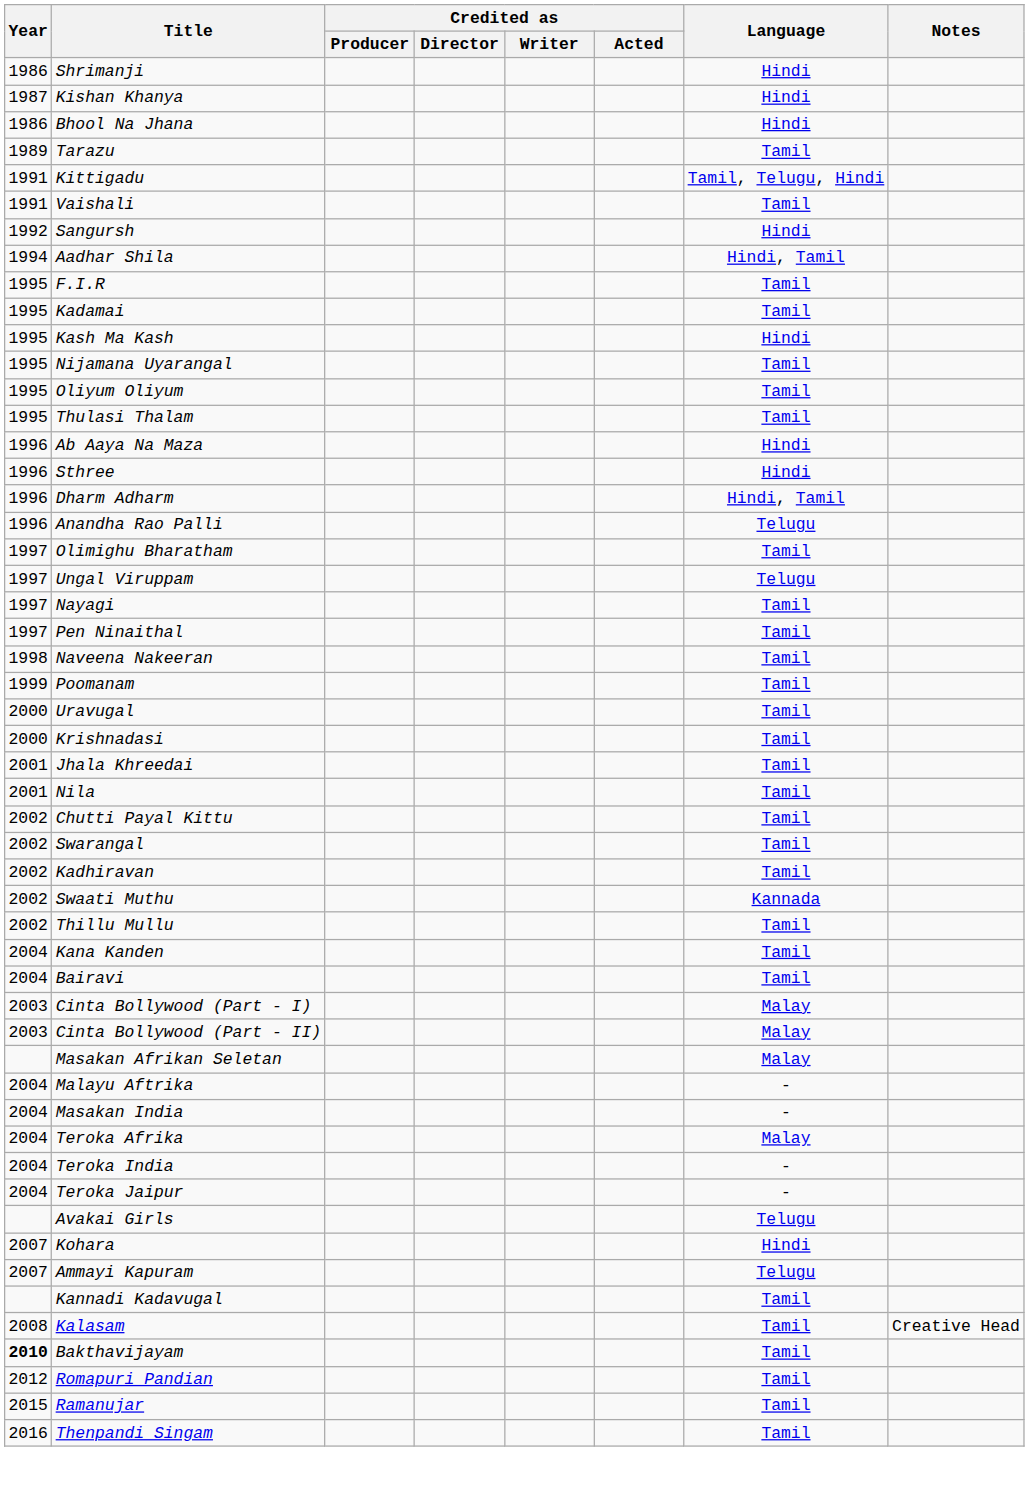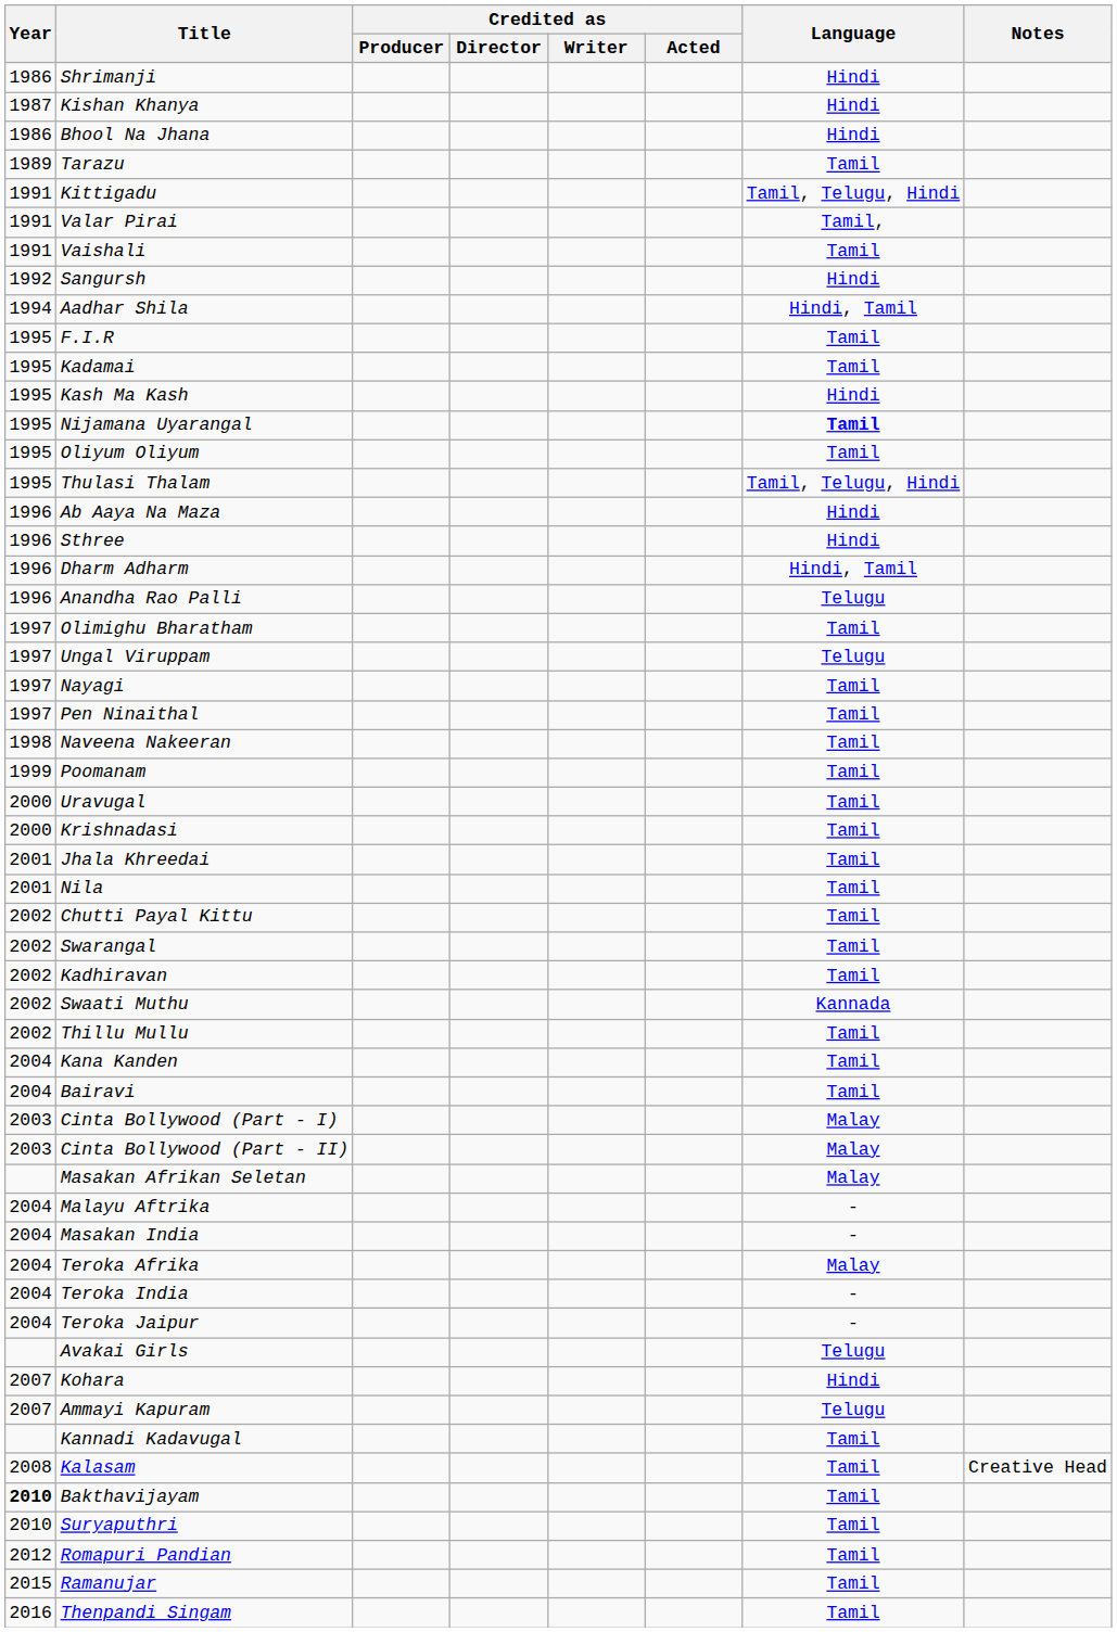 <table class="wikitable sortable">
 <tr>
 <th rowspan=2>Year</th>
 <th rowspan=2>Title</th>
 <th colspan=4>Credited as</th>
 <th rowspan=2>Language</th>
 <th rowspan=2 scope="col" class="unsortable">Notes</th>
 </tr>
 <tr>
 <th width=65>Producer</th>
 <th width=65>Director</th>
 <th width=65>Writer</th>
 <th width=65>Acted</th>
 </tr>
 <tr>
 <td>1986</td>
 <td><em>Shrimanji</em></td>
 <td style="text-align:center;"></td>
 <td style="text-align:center;"></td>
 <td style="text-align:center;"></td>
 <td style="text-align:center;"></td>
 <td style="text-align:center;"><a href='#'>Hindi</a></td>
 <td></td>
 </tr>
 <tr>
 <td>1987</td>
 <td><em>Kishan Khanya</em></td>
 <td style="text-align:center;"></td>
 <td style="text-align:center;"></td>
 <td style="text-align:center;"></td>
 <td style="text-align:center;"></td>
 <td style="text-align:center;"><a href='#'>Hindi</a></td>
 <td></td>
 </tr>
 <tr>
 <td>1986</td>
 <td><em>Bhool Na Jhana</em></td>
 <td style="text-align:center;"></td>
 <td style="text-align:center;"></td>
 <td style="text-align:center;"></td>
 <td style="text-align:center;"></td>
 <td style="text-align:center;"><a href='#'>Hindi</a></td>
 <td></td>
 </tr>
 <tr>
 <td>1989</td>
 <td><em>Tarazu</em></td>
 <td style="text-align:center;"></td>
 <td style="text-align:center;"></td>
 <td style="text-align:center;"></td>
 <td style="text-align:center;"></td>
 <td style="text-align:center;"><a href='#'>Tamil</a></td>
 <td></td>
 </tr>
 <tr>
 <td>1991</td>
 <td><em>Kittigadu</em></td>
 <td style="text-align:center;"></td>
 <td style="text-align:center;"></td>
 <td style="text-align:center;"></td>
 <td style="text-align:center;"></td>
 <td style="text-align:center;"><a href='#'>Tamil</a>, <a href='#'>Telugu</a>, <a href='#'>Hindi</a></td>
 <td Nandi award from Andhra Pradesh State Government></td>
+</tr>
+<tr>
+<td>1991</td>
+<td><em>Valar Pirai</em></td>
+<td style="text-align:center;"></td>
+<td style="text-align:center;"></td>
+<td></td>
+<td style="text-align:center;"></td>
+<td style="text-align:center;"><a href='#'>Tamil</a>,</td>
+<td></td>
 </tr>
 <tr>
 <td>1991</td>
 <td><em>Vaishali</em></td>
 <td style="text-align:center;"></td>
 <td style="text-align:center;"></td>
 <td style="text-align:center;"></td>
 <td style="text-align:center;"></td>
 <td style="text-align:center;"><a href='#'>Tamil</a></td>
 <td></td>
 </tr>
 <tr>
 <td>1992</td>
 <td><em>Sangursh</em></td>
 <td style="text-align:center;"></td>
 <td style="text-align:center;"></td>
 <td style="text-align:center;"></td>
 <td style="text-align:center;"></td>
 <td style="text-align:center;"><a href='#'>Hindi</a></td>
 <td></td>
 </tr>
 <tr>
 <td>1994</td>
 <td><em>Aadhar Shila</em></td>
 <td style="text-align:center;"></td>
 <td style="text-align:center;"></td>
 <td style="text-align:center;"></td>
 <td style="text-align:center;"></td>
 <td style="text-align:center;"><a href='#'>Hindi</a>, <a href='#'>Tamil</a></td>
 <td></td>
 </tr>
 <tr>
 <td>1995</td>
 <td><em>F.I.R</em></td>
 <td style="text-align:center;"></td>
 <td style="text-align:center;"></td>
 <td style="text-align:center;"></td>
 <td style="text-align:center;"></td>
 <td style="text-align:center;"><a href='#'>Tamil</a></td>
 <td></td>
 </tr>
 <tr>
 <td>1995</td>
 <td><em>Kadamai</em></td>
 <td style="text-align:center;"></td>
 <td style="text-align:center;"></td>
 <td style="text-align:center;"></td>
 <td style="text-align:center;"></td>
 <td style="text-align:center;"><a href='#'>Tamil</a></td>
 <td></td>
 </tr>
 <tr>
 <td>1995</td>
 <td><em>Kash Ma Kash</em></td>
 <td style="text-align:center;"></td>
 <td style="text-align:center;"></td>
 <td style="text-align:center;"></td>
 <td></td>
 <td style="text-align:center;"><a href='#'>Hindi</a></td>
 <td></td>
 </tr>
 <tr>
 <td>1995</td>
 <td><em>Nijamana Uyarangal</em></td>
 <td style="text-align:center;"></td>
 <td style="text-align:center;"></td>
 <td style="text-align:center;"></td>
 <td></td>
-<td style="text-align:center;"><a href='#'>Tamil</a></td>
+<td style="text-align:center;"><strong><a href='#'>Tamil</a></strong></td>
 <td></td>
 </tr>
 <tr>
 <td>1995</td>
 <td><em>Oliyum Oliyum</em></td>
 <td style="text-align:center;"></td>
 <td style="text-align:center;"></td>
 <td style="text-align:center;"></td>
 <td></td>
 <td style="text-align:center;"><a href='#'>Tamil</a></td>
 <td></td>
 </tr>
 <tr>
 <td>1995</td>
 <td><em>Thulasi Thalam</em></td>
 <td style="text-align:center;"></td>
 <td style="text-align:center;"></td>
 <td style="text-align:center;"></td>
 <td></td>
-<td style="text-align:center;"><a href='#'>Tamil</a></td>
+<td style="text-align:center;"><a href='#'>Tamil</a>, <a href='#'>Telugu</a>, <a href='#'>Hindi</a></td>
 <td></td>
 </tr>
 <tr>
 <td>1996</td>
 <td><em>Ab Aaya Na Maza</em></td>
 <td style="text-align:center;"></td>
 <td style="text-align:center;"></td>
 <td style="text-align:center;"></td>
 <td></td>
 <td style="text-align:center;"><a href='#'>Hindi</a></td>
 <td></td>
 </tr>
 <tr>
 <td>1996</td>
 <td><em>Sthree</em></td>
 <td style="text-align:center;"></td>
 <td style="text-align:center;"></td>
 <td style="text-align:center;"></td>
 <td></td>
 <td style="text-align:center;"><a href='#'>Hindi</a></td>
 <td></td>
 </tr>
 <tr>
 <td>1996</td>
 <td><em>Dharm Adharm</em></td>
 <td style="text-align:center;"></td>
 <td style="text-align:center;"></td>
 <td style="text-align:center;"></td>
 <td></td>
 <td style="text-align:center;"><a href='#'>Hindi</a>, <a href='#'>Tamil</a></td>
 <td></td>
 </tr>
 <tr>
 <td>1996</td>
 <td><em>Anandha Rao Palli</em></td>
 <td style="text-align:center;"></td>
 <td style="text-align:center;"></td>
 <td style="text-align:center;"></td>
 <td></td>
 <td style="text-align:center;"><a href='#'>Telugu</a></td>
 <td></td>
 </tr>
 <tr>
 <td>1997</td>
 <td><em>Olimighu Bharatham</em></td>
 <td style="text-align:center;"></td>
 <td style="text-align:center;"></td>
 <td style="text-align:center;"></td>
 <td></td>
 <td style="text-align:center;"><a href='#'>Tamil</a></td>
 <td></td>
 </tr>
 <tr>
 <td>1997</td>
 <td><em>Ungal Viruppam</em></td>
 <td style="text-align:center;"></td>
 <td style="text-align:center;"></td>
 <td style="text-align:center;"></td>
 <td></td>
 <td style="text-align:center;"><a href='#'>Telugu</a></td>
 <td></td>
 </tr>
 <tr>
 <td>1997</td>
 <td><em>Nayagi</em></td>
 <td style="text-align:center;"></td>
 <td style="text-align:center;"></td>
 <td style="text-align:center;"></td>
 <td style="text-align:center;"></td>
 <td style="text-align:center;"><a href='#'>Tamil</a></td>
 <td></td>
 </tr>
 <tr>
 <td>1997</td>
 <td><em>Pen Ninaithal</em></td>
 <td style="text-align:center;"></td>
 <td style="text-align:center;"></td>
 <td style="text-align:center;"></td>
 <td style="text-align:center;"></td>
 <td style="text-align:center;"><a href='#'>Tamil</a></td>
 <td></td>
 </tr>
 <tr>
 <td>1998</td>
 <td><em>Naveena Nakeeran</em></td>
 <td style="text-align:center;"></td>
 <td style="text-align:center;"></td>
 <td style="text-align:center;"></td>
 <td style="text-align:center;"></td>
 <td style="text-align:center;"><a href='#'>Tamil</a></td>
 <td></td>
 </tr>
 <tr>
 <td>1999</td>
 <td><em>Poomanam</em></td>
 <td style="text-align:center;"></td>
 <td style="text-align:center;"></td>
 <td style="text-align:center;"></td>
 <td style="text-align:center;"></td>
 <td style="text-align:center;"><a href='#'>Tamil</a></td>
 <td></td>
 </tr>
 <tr>
 <td>2000</td>
 <td><em>Uravugal</em></td>
 <td style="text-align:center;"></td>
 <td style="text-align:center;"></td>
 <td style="text-align:center;"></td>
 <td></td>
 <td style="text-align:center;"><a href='#'>Tamil</a></td>
 <td></td>
 </tr>
 <tr>
 <td>2000</td>
 <td><em>Krishnadasi</em></td>
 <td style="text-align:center;"></td>
 <td style="text-align:center;"></td>
 <td style="text-align:center;"></td>
 <td></td>
 <td style="text-align:center;"><a href='#'>Tamil</a></td>
 <td></td>
 </tr>
 <tr>
 <td>2001</td>
 <td><em>Jhala Khreedai</em></td>
 <td style="text-align:center;"></td>
 <td style="text-align:center;"></td>
 <td style="text-align:center;"></td>
 <td></td>
 <td style="text-align:center;"><a href='#'>Tamil</a></td>
 <td></td>
 </tr>
 <tr>
 <td>2001</td>
 <td><em>Nila</em></td>
 <td style="text-align:center;"></td>
 <td style="text-align:center;"></td>
 <td style="text-align:center;"></td>
 <td></td>
 <td style="text-align:center;"><a href='#'>Tamil</a></td>
 <td></td>
 </tr>
 <tr>
 <td>2002</td>
 <td><em>Chutti Payal Kittu</em></td>
 <td style="text-align:center;"></td>
 <td style="text-align:center;"></td>
 <td style="text-align:center;"></td>
 <td></td>
 <td style="text-align:center;"><a href='#'>Tamil</a></td>
 <td></td>
 </tr>
 <tr>
 <td>2002</td>
 <td><em>Swarangal</em></td>
 <td style="text-align:center;"></td>
 <td style="text-align:center;"></td>
 <td style="text-align:center;"></td>
 <td></td>
 <td style="text-align:center;"><a href='#'>Tamil</a></td>
 <td></td>
 </tr>
 <tr>
 <td>2002</td>
 <td><em>Kadhiravan</em></td>
 <td style="text-align:center;"></td>
 <td style="text-align:center;"></td>
 <td style="text-align:center;"></td>
 <td></td>
 <td style="text-align:center;"><a href='#'>Tamil</a></td>
 <td></td>
 </tr>
 <tr>
 <td>2002</td>
 <td><em>Swaati Muthu</em></td>
 <td style="text-align:center;"></td>
 <td style="text-align:center;"></td>
 <td style="text-align:center;"></td>
 <td></td>
 <td style="text-align:center;"><a href='#'>Kannada</a></td>
 <td></td>
 </tr>
 <tr>
 <td>2002</td>
 <td><em>Thillu Mullu</em></td>
 <td style="text-align:center;"></td>
 <td style="text-align:center;"></td>
 <td style="text-align:center;"></td>
 <td></td>
 <td style="text-align:center;"><a href='#'>Tamil</a></td>
 <td></td>
 </tr>
 <tr>
 <td>2004</td>
 <td><em>Kana Kanden</em></td>
 <td style="text-align:center;"></td>
 <td style="text-align:center;"></td>
 <td style="text-align:center;"></td>
 <td></td>
 <td style="text-align:center;"><a href='#'>Tamil</a></td>
 <td></td>
 </tr>
 <tr>
 <td>2004</td>
 <td><em>Bairavi</em></td>
 <td style="text-align:center;"></td>
 <td style="text-align:center;"></td>
 <td style="text-align:center;"></td>
 <td></td>
 <td style="text-align:center;"><a href='#'>Tamil</a></td>
 <td></td>
 </tr>
 <tr>
 <td>2003</td>
 <td><em>Cinta Bollywood (Part - I)</em></td>
 <td style="text-align:center;"></td>
 <td style="text-align:center;"></td>
 <td style="text-align:center;"></td>
 <td></td>
 <td style="text-align:center;"><a href='#'>Malay</a></td>
 <td></td>
 </tr>
 <tr>
 <td>2003</td>
 <td><em>Cinta Bollywood (Part - II)</em></td>
 <td style="text-align:center;"></td>
 <td style="text-align:center;"></td>
 <td style="text-align:center;"></td>
 <td></td>
 <td style="text-align:center;"><a href='#'>Malay</a></td>
 <td></td>
 </tr>
 <tr>
 <td></td>
 <td><em>Masakan Afrikan Seletan</em></td>
 <td style="text-align:center;"></td>
 <td style="text-align:center;"></td>
 <td></td>
 <td></td>
 <td style="text-align:center;"><a href='#'>Malay</a></td>
 <td></td>
 </tr>
 <tr>
 <td>2004</td>
 <td><em>Malayu Aftrika</em></td>
 <td style="text-align:center;"></td>
 <td style="text-align:center;"></td>
 <td></td>
 <td></td>
 <td style="text-align:center;">-</td>
 <td></td>
 </tr>
 <tr>
 <td>2004</td>
 <td><em>Masakan India</em></td>
 <td style="text-align:center;"></td>
 <td style="text-align:center;"></td>
 <td></td>
 <td></td>
 <td style="text-align:center;">-</td>
 <td></td>
 </tr>
 <tr>
 <td>2004</td>
 <td><em>Teroka Afrika</em></td>
 <td style="text-align:center;"></td>
 <td style="text-align:center;"></td>
 <td></td>
 <td></td>
 <td style="text-align:center;"><a href='#'>Malay</a></td>
 <td></td>
 </tr>
 <tr>
 <td>2004</td>
 <td><em>Teroka India</em></td>
 <td style="text-align:center;"></td>
 <td style="text-align:center;"></td>
 <td></td>
 <td></td>
 <td style="text-align:center;">-</td>
 <td></td>
 </tr>
 <tr>
 <td>2004</td>
 <td><em>Teroka Jaipur</em></td>
 <td style="text-align:center;"></td>
 <td style="text-align:center;"></td>
 <td></td>
 <td></td>
 <td style="text-align:center;">-</td>
 <td></td>
 </tr>
 <tr>
 <td></td>
 <td><em>Avakai Girls</em></td>
 <td style="text-align:center;"></td>
 <td style="text-align:center;"></td>
 <td></td>
 <td></td>
 <td style="text-align:center;"><a href='#'>Telugu</a></td>
 <td></td>
 </tr>
 <tr>
 <td>2007</td>
 <td><em>Kohara</em></td>
 <td style="text-align:center;"></td>
 <td style="text-align:center;"></td>
 <td style="text-align:center;"></td>
 <td></td>
 <td style="text-align:center;"><a href='#'>Hindi</a></td>
 <td></td>
 </tr>
 <tr>
 <td>2007</td>
 <td><em>Ammayi Kapuram</em></td>
 <td></td>
 <td></td>
 <td></td>
 <td style="text-align:center;"></td>
 <td style="text-align:center;"><a href='#'>Telugu</a></td>
 <td></td>
 </tr>
 <tr>
 <td></td>
 <td><em>Kannadi Kadavugal</em></td>
 <td style="text-align:center;"></td>
 <td style="text-align:center;"></td>
 <td></td>
 <td></td>
 <td style="text-align:center;"><a href='#'>Tamil</a></td>
 <td></td>
 </tr>
 <tr>
 <td>2008</td>
 <td><a href='#'><em>Kalasam</em></a></td>
 <td style="text-align:center;"></td>
 <td style="text-align:center;"></td>
 <td style="text-align:center;"></td>
 <td style="text-align:center;"></td>
 <td style="text-align:center;"><a href='#'>Tamil</a></td>
 <td style="text-align:center;">Creative Head</td>
 </tr>
 <tr>
 <td><strong>2010</strong></td>
 <td><em>Bakthavijayam</em></td>
 <td style="text-align:center;"></td>
 <td style="text-align:center;"></td>
 <td></td>
 <td></td>
 <td style="text-align:center;"><a href='#'>Tamil</a></td>
 <td></td>
 </tr>
 <tr>
+<td>2010</td>
+<td><em><a href='#'>Suryaputhri</a></em></td>
+<td style="text-align:center;"></td>
+<td style="text-align:center;"></td>
+<td></td>
+<td></td>
+<td style="text-align:center;"><a href='#'>Tamil</a></td>
+<td></td>
+</tr>
+<tr>
 <td>2012</td>
 <td><em><a href='#'>Romapuri Pandian</a></em></td>
 <td style="text-align:center;"></td>
 <td style="text-align:center;"></td>
 <td></td>
 <td></td>
 <td style="text-align:center;"><a href='#'>Tamil</a></td>
 <td></td>
 </tr>
 <tr>
 <td>2015</td>
 <td><a href='#'><em>Ramanujar</em></a></td>
 <td style="text-align:center;"></td>
 <td style="text-align:center;"></td>
 <td></td>
 <td></td>
 <td style="text-align:center;"><a href='#'>Tamil</a></td>
 <td></td>
 </tr>
 <tr>
 <td>2016</td>
 <td><a href='#'><em>Thenpandi Singam</em></a></td>
 <td style="text-align:center;"></td>
 <td style="text-align:center;"></td>
 <td></td>
 <td></td>
 <td style="text-align:center;"><a href='#'>Tamil</a></td>
 <td></td>
 </tr>
 </table>
